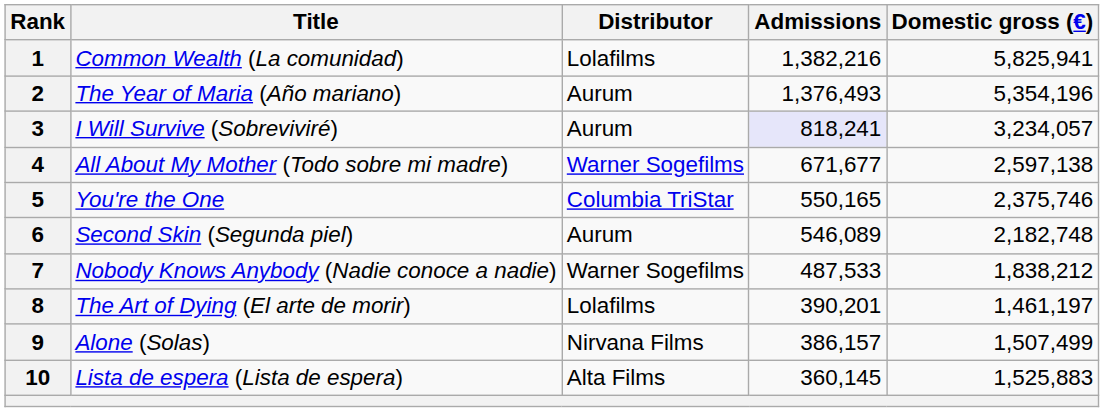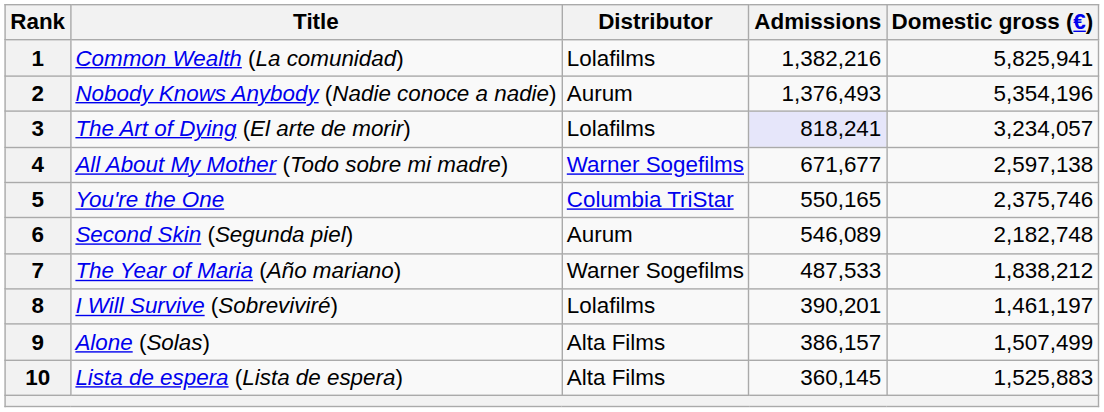 <table class="wikitable" style="margin:1em auto;">
 <tr>
 <th>Rank</th>
 <th>Title</th>
 <th>Distributor</th>
 <th>Admissions</th>
 <th>Domestic gross (<a href='#'>€</a>)</th>
 </tr>
 <tr>
 <th align = "center">1</th>
 <td><em><a href='#'>Common Wealth</a></em> (<em>La comunidad</em>)</td>
 <td>Lolafilms</td>
 <td align = "right">1,382,216</td>
 <td align = "right">5,825,941</td>
 </tr>
 <tr>
 <th align = "center">2</th>
-<td><em><a href='#'>The Year of Maria</a></em> (<em>Año mariano</em>)</td>
+<td><em><a href='#'>Nobody Knows Anybody</a></em> (<em>Nadie conoce a nadie</em>) </td>
 <td>Aurum</td>
 <td align = "right">1,376,493</td>
 <td align = "right">5,354,196</td>
 </tr>
 <tr>
 <th align = "center">3</th>
-<td><em><a href='#'>I Will Survive</a></em> (<em>Sobreviviré</em>) </td>
-<td>Aurum</td>
+<td><em><a href='#'>The Art of Dying</a></em> (<em>El arte de morir</em>)</td>
+<td>Lolafilms</td>
 <td align = "right" style="background: lavender;">818,241</td>
 <td align = "right">3,234,057</td>
 </tr>
 <tr>
 <th align = "center">4</th>
 <td><em><a href='#'>All About My Mother</a></em> (<em>Todo sobre mi madre</em>) </td>
 <td><a href='#'>Warner Sogefilms</a></td>
 <td align = "right">671,677</td>
 <td align = "right">2,597,138</td>
 </tr>
 <tr>
 <th align = "center">5</th>
 <td><em><a href='#'>You're the One</a></em></td>
 <td><a href='#'>Columbia TriStar</a></td>
 <td align = "right">550,165</td>
 <td align = "right">2,375,746</td>
 </tr>
 <tr>
 <th align = "center">6</th>
 <td><em><a href='#'>Second Skin</a></em> (<em>Segunda piel</em>)</td>
 <td>Aurum</td>
 <td align = "right">546,089</td>
 <td align = "right">2,182,748</td>
 </tr>
 <tr>
 <th align = "center">7</th>
-<td><em><a href='#'>Nobody Knows Anybody</a></em> (<em>Nadie conoce a nadie</em>) </td>
+<td><em><a href='#'>The Year of Maria</a></em> (<em>Año mariano</em>)</td>
 <td>Warner Sogefilms</td>
 <td align = "right">487,533</td>
 <td align = "right">1,838,212</td>
 </tr>
 <tr>
 <th align = "center">8</th>
-<td><em><a href='#'>The Art of Dying</a></em> (<em>El arte de morir</em>)</td>
+<td><em><a href='#'>I Will Survive</a></em> (<em>Sobreviviré</em>) </td>
 <td>Lolafilms</td>
 <td align = "right">390,201</td>
 <td align = "right">1,461,197</td>
 </tr>
 <tr>
 <th align = "center">9</th>
 <td><em><a href='#'>Alone</a></em> (<em>Solas</em>) </td>
-<td>Nirvana Films</td>
+<td>Alta Films</td>
 <td align = "right">386,157</td>
 <td align = "right">1,507,499</td>
 </tr>
 <tr>
 <th align = "center">10</th>
 <td><em><a href='#'>Lista de espera</a></em> (<em>Lista de espera</em>)</td>
 <td>Alta Films</td>
 <td align = "right">360,145</td>
 <td align = "right">1,525,883</td>
 </tr>
 <tr>
 <th align = "center" colspan = "5"></th>
 </tr>
 </table>
